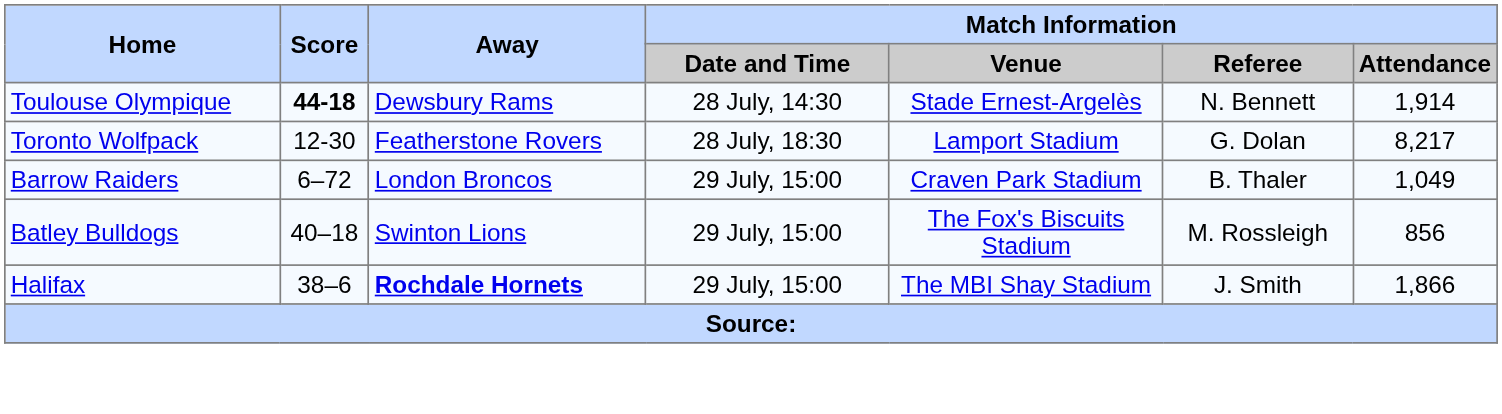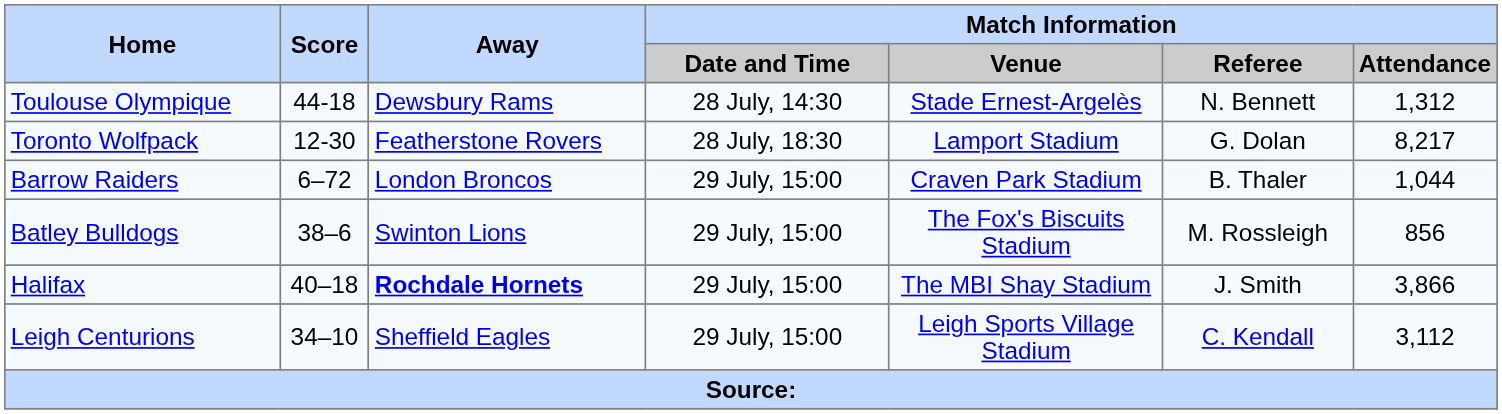 <table border="1" cellpadding="3" cellspacing="0" style="border-collapse:collapse; font-size:90%; text-align:center; width:100%;">
 <tr style="background:#c1d8ff;">
 <th rowspan="2" style="width:19%;">Home</th>
 <th rowspan="2" style="width:6%;">Score</th>
 <th rowspan="2" style="width:19%;">Away</th>
 <th colspan=4>Match Information</th>
 </tr>
 <tr style="background:#ccc;">
 <th width=17%>Date and Time</th>
 <th width=19%>Venue</th>
 <th width=13%>Referee</th>
 <th width=7%>Attendance</th>
 </tr>
 <tr style="background:#f5faff;">
 <td align=left> <a href='#'>Toulouse Olympique</a></td>
-<td><strong>44-18</strong></td>
+<td>44-18</td>
 <td align=left> <a href='#'>Dewsbury Rams</a></td>
 <td>28 July, 14:30</td>
 <td><a href='#'>Stade Ernest-Argelès</a></td>
 <td>N. Bennett</td>
-<td>1,914</td>
+<td>1,312</td>
 </tr>
 <tr style="background:#f5faff;">
 <td align=left> <a href='#'>Toronto Wolfpack</a></td>
 <td>12-30</td>
 <td align=left> <a href='#'>Featherstone Rovers</a></td>
 <td>28 July, 18:30</td>
 <td><a href='#'>Lamport Stadium</a></td>
 <td>G. Dolan</td>
 <td>8,217</td>
 </tr>
 <tr style="background:#f5faff;">
 <td align=left> <a href='#'>Barrow Raiders</a></td>
 <td>6–72</td>
 <td align=left> <a href='#'>London Broncos</a></td>
 <td>29 July, 15:00</td>
 <td><a href='#'>Craven Park Stadium</a></td>
 <td>B. Thaler</td>
-<td>1,049</td>
+<td>1,044</td>
 </tr>
 <tr style="background:#f5faff;">
 <td align=left> <a href='#'>Batley Bulldogs</a></td>
-<td>40–18</td>
+<td>38–6</td>
 <td align=left> <a href='#'>Swinton Lions</a></td>
 <td>29 July, 15:00</td>
 <td><a href='#'>The Fox's Biscuits Stadium</a></td>
 <td>M. Rossleigh</td>
 <td>856</td>
 </tr>
 <tr style="background:#f5faff;">
 <td align=left> <a href='#'>Halifax</a></td>
-<td>38–6</td>
+<td>40–18</td>
 <td align=left><strong> <a href='#'>Rochdale Hornets</a></strong></td>
 <td>29 July, 15:00</td>
 <td><a href='#'>The MBI Shay Stadium</a></td>
 <td>J. Smith</td>
-<td>1,866</td>
+<td>3,866</td>
+</tr>
+<tr style="background:#f5faff;">
+<td align=left> <a href='#'>Leigh Centurions</a></td>
+<td>34–10 </td>
+<td align=left> <a href='#'>Sheffield Eagles</a></td>
+<td>29 July, 15:00</td>
+<td><a href='#'>Leigh Sports Village Stadium</a></td>
+<td><a href='#'>C. Kendall</a></td>
+<td>3,112</td>
 </tr>
 <tr style="background:#c1d8ff;">
 <th colspan=7>Source:</th>
 </tr>
 </table>
